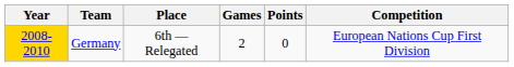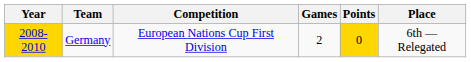 <table class="wikitable">
 <tr>
 <th>Year</th>
 <th>Team</th>
-<th>Place</th>
+<th>Competition</th>
 <th>Games</th>
 <th>Points</th>
-<th>Competition</th>
+<th>Place</th>
 </tr>
 <tr align="center">
 <td style="background: gold;"><a href='#'>2008-2010</a></td>
 <td><a href='#'>Germany</a></td>
+<td><a href='#'>European Nations Cup First Division</a></td>
+<td>2</td>
+<td style="background: gold;">0</td>
 <td>6th — Relegated</td>
-<td>2</td>
-<td>0</td>
-<td><a href='#'>European Nations Cup First Division</a></td>
 </tr>
 </table>
